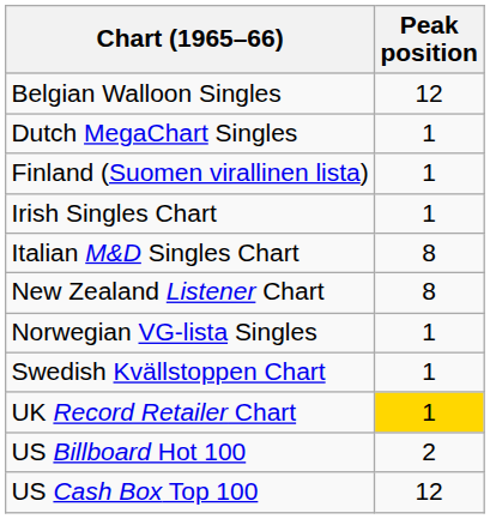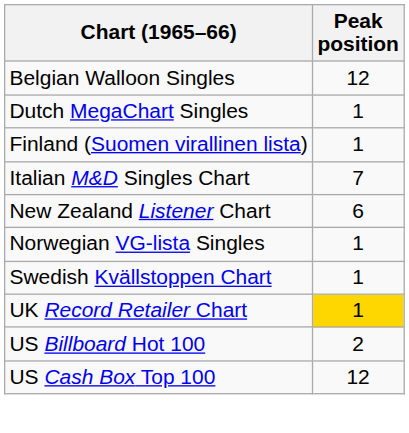 <table class="wikitable sortable">
 <tr>
 <th>Chart (1965–66)</th>
 <th>Peak<br>position</th>
 </tr>
 <tr>
 <td>Belgian Walloon Singles</td>
 <td align="center">12</td>
 </tr>
 <tr>
 <td>Dutch <a href='#'>MegaChart</a> Singles</td>
 <td align="center">1</td>
 </tr>
 <tr>
 <td>Finland (<a href='#'>Suomen virallinen lista</a>)</td>
 <td align="center">1</td>
 </tr>
 <tr>
-<td>Irish Singles Chart</td>
-<td align="center">1</td>
-</tr>
-<tr>
 <td>Italian <em><a href='#'>M&D</a></em> Singles Chart</td>
-<td align="center">8</td>
+<td align="center">7</td>
 </tr>
 <tr>
 <td>New Zealand <em><a href='#'>Listener</a></em> Chart</td>
-<td style="text-align:center;">8</td>
+<td style="text-align:center;">6</td>
 </tr>
 <tr>
 <td>Norwegian <a href='#'>VG-lista</a> Singles</td>
 <td align="center">1</td>
 </tr>
 <tr>
 <td>Swedish <a href='#'>Kvällstoppen Chart</a></td>
 <td style="text-align:center;">1</td>
 </tr>
 <tr>
 <td>UK <a href='#'><em>Record Retailer</em> Chart</a></td>
 <td align="center" style="background: gold;">1</td>
 </tr>
 <tr>
 <td>US <a href='#'><em>Billboard</em> Hot 100</a></td>
 <td align="center">2</td>
 </tr>
 <tr>
 <td>US <a href='#'><em>Cash Box</em> Top 100</a></td>
 <td align="center">12</td>
 </tr>
 </table>
